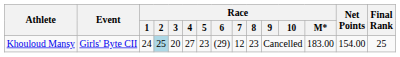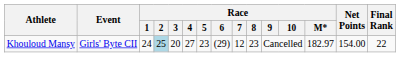 <table class="wikitable" style="font-size:90%">
 <tr>
 <th rowspan="2">Athlete</th>
 <th rowspan="2">Event</th>
 <th colspan=11>Race</th>
 <th rowspan=2>Net<br>Points</th>
 <th rowspan=2>Final <br>Rank</th>
 </tr>
 <tr style="font-size:95%">
 <th>1</th>
 <th>2</th>
 <th>3</th>
 <th>4</th>
 <th>5</th>
 <th>6</th>
 <th>7</th>
 <th>8</th>
 <th>9</th>
 <th>10</th>
 <th>M*</th>
 </tr>
 <tr align=center>
 <td align=left><a href='#'>Khouloud Mansy</a></td>
 <td align=left><a href='#'>Girls' Byte CII</a></td>
 <td>24</td>
 <td style="background: lightblue;">25</td>
 <td>20</td>
 <td>27</td>
 <td>23</td>
 <td>(29)</td>
 <td>12</td>
 <td>23</td>
 <td colspan=2>Cancelled</td>
-<td>183.00</td>
+<td>182.97</td>
 <td>154.00</td>
-<td>25</td>
+<td>22</td>
 </tr>
 </table>
